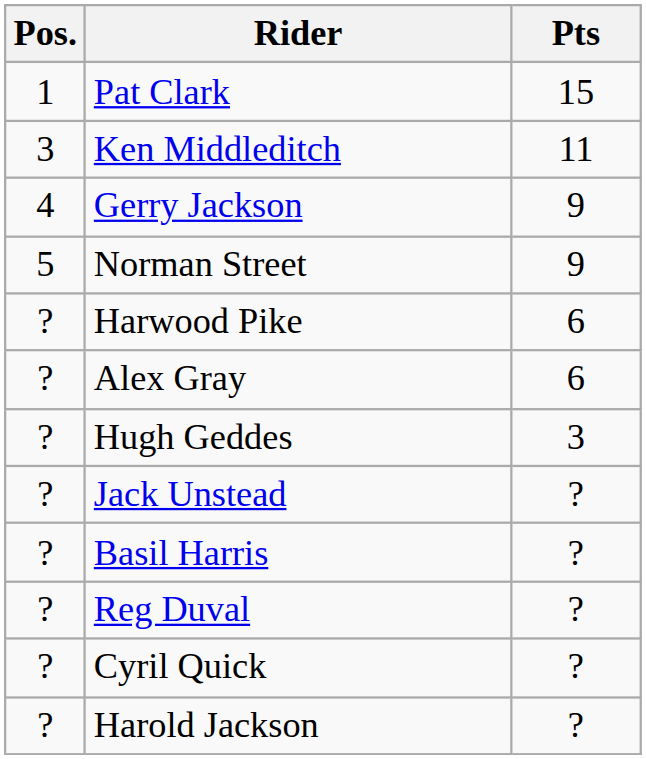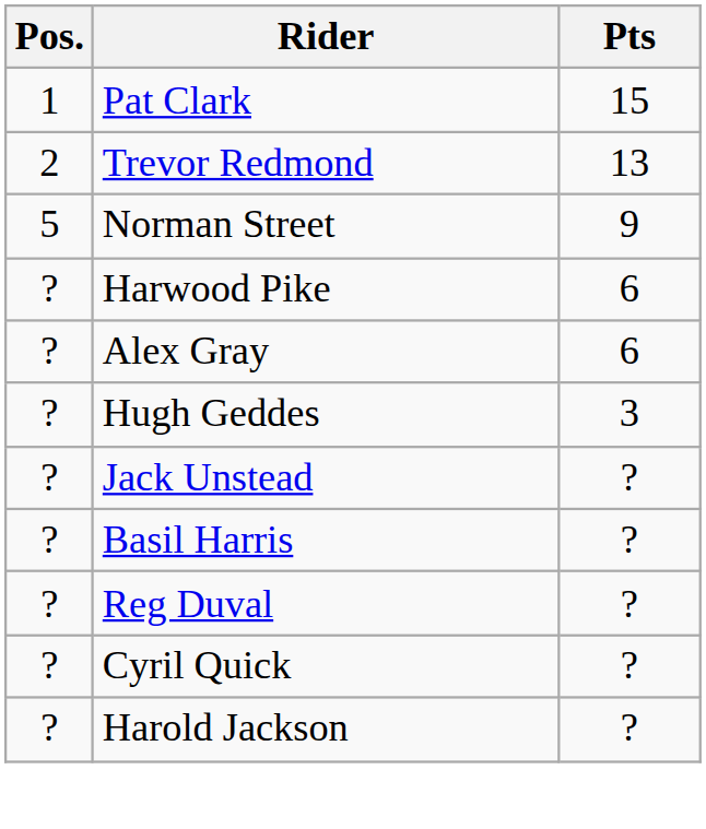 <table class=wikitable>
 <tr>
 <th width=25px>Pos.</th>
 <th width=180px>Rider</th>
 <th width=50px>Pts</th>
 </tr>
 <tr align=center >
 <td>1</td>
 <td align=left> <a href='#'>Pat Clark</a></td>
 <td>15</td>
 </tr>
 <tr align=center>
-<td>3</td>
-<td align=left> <a href='#'>Ken Middleditch</a></td>
-<td>11</td>
-</tr>
-<tr align=center>
-<td>4</td>
-<td align=left> <a href='#'>Gerry Jackson</a></td>
-<td>9</td>
+<td>2</td>
+<td align=left> <a href='#'>Trevor Redmond</a></td>
+<td>13</td>
 </tr>
 <tr align=center>
 <td>5</td>
 <td align=left> Norman Street</td>
 <td>9</td>
 </tr>
 <tr align=center>
 <td>?</td>
 <td align=left> Harwood Pike</td>
 <td>6</td>
 </tr>
 <tr align=center>
 <td>?</td>
 <td align=left> Alex Gray</td>
 <td>6</td>
 </tr>
 <tr align=center>
 <td>?</td>
 <td align=left> Hugh Geddes</td>
 <td>3</td>
 </tr>
 <tr align=center>
 <td>?</td>
 <td align=left> <a href='#'>Jack Unstead</a></td>
 <td>?</td>
 </tr>
 <tr align=center>
 <td>?</td>
 <td align=left> <a href='#'>Basil Harris</a></td>
 <td>?</td>
 </tr>
 <tr align=center>
 <td>?</td>
 <td align=left> <a href='#'>Reg Duval</a></td>
 <td>?</td>
 </tr>
 <tr align=center>
 <td>?</td>
 <td align=left> Cyril Quick</td>
 <td>?</td>
 </tr>
 <tr align=center>
 <td>?</td>
 <td align=left> Harold Jackson</td>
 <td>?</td>
 </tr>
 </table>
